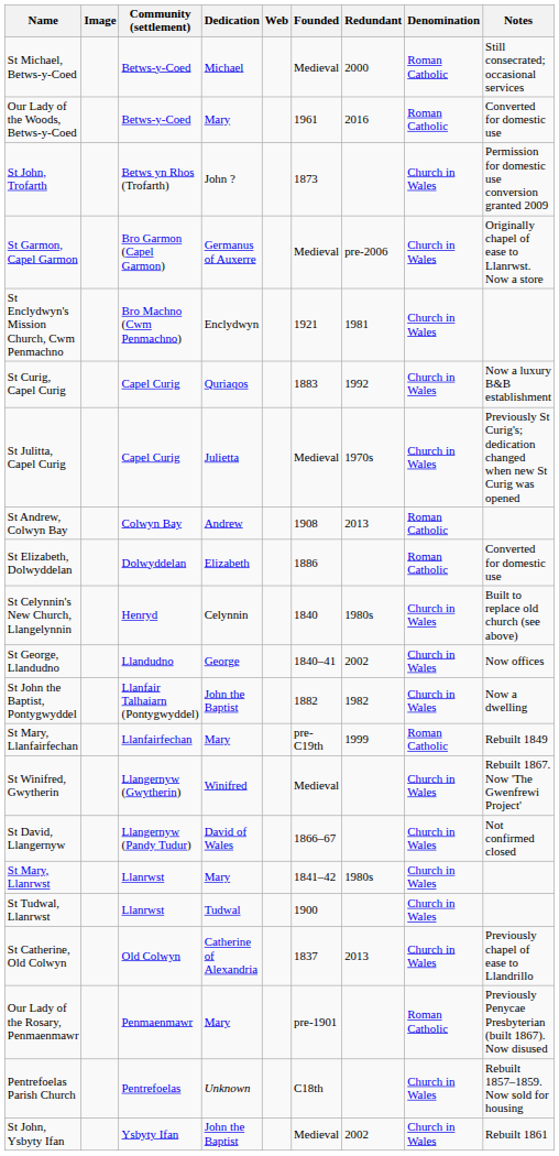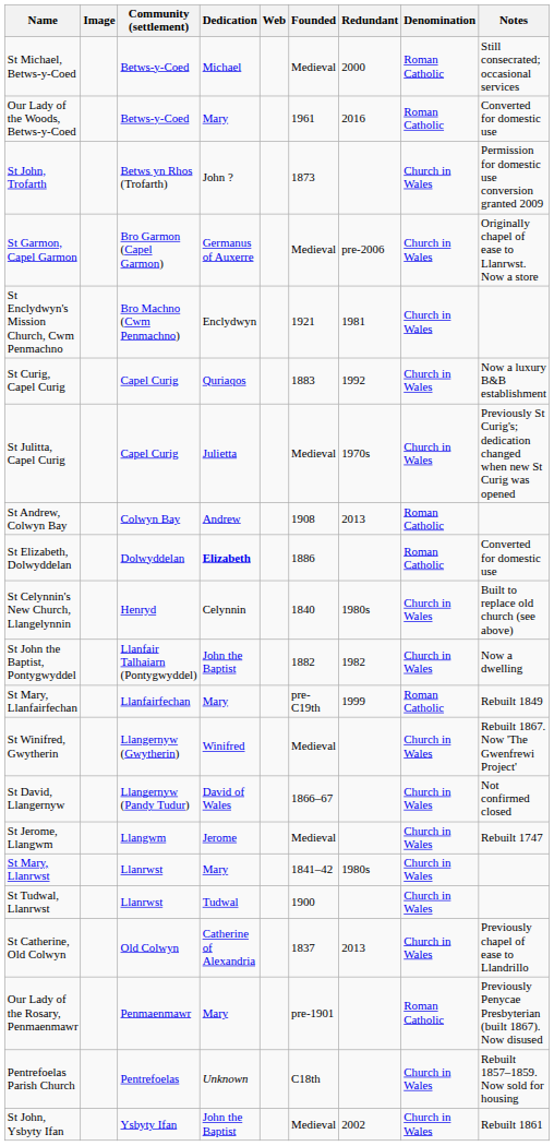 <table class="wikitable sortable">
 <tr>
 <th scope="col">Name</th>
 <th scope="col">Image</th>
 <th>Community (settlement)</th>
 <th>Dedication</th>
 <th>Web</th>
 <th scope="col">Founded</th>
 <th>Redundant</th>
 <th scope="col">Denomination</th>
 <th>Notes</th>
 </tr>
 <tr>
 <td>St Michael, Betws-y-Coed</td>
 <td></td>
 <td><a href='#'>Betws-y-Coed</a></td>
 <td><a href='#'>Michael</a></td>
 <td></td>
 <td>Medieval</td>
 <td>2000</td>
 <td><a href='#'>Roman Catholic</a></td>
 <td>Still consecrated; occasional services</td>
 </tr>
 <tr>
 <td>Our Lady of the Woods, Betws-y-Coed</td>
 <td></td>
 <td><a href='#'>Betws-y-Coed</a></td>
 <td><a href='#'>Mary</a></td>
 <td></td>
 <td>1961</td>
 <td>2016</td>
 <td><a href='#'>Roman Catholic</a></td>
 <td>Converted for domestic use</td>
 </tr>
 <tr>
 <td><a href='#'>St John, Trofarth</a></td>
 <td></td>
 <td><a href='#'>Betws yn Rhos</a> (Trofarth)</td>
 <td>John ?</td>
 <td></td>
 <td>1873</td>
 <td></td>
 <td><a href='#'>Church in Wales</a></td>
 <td>Permission for domestic use conversion granted 2009</td>
 </tr>
 <tr>
 <td><a href='#'>St Garmon, Capel Garmon</a></td>
 <td></td>
 <td><a href='#'>Bro Garmon</a> (<a href='#'>Capel Garmon</a>)</td>
 <td><a href='#'>Germanus of Auxerre</a></td>
 <td></td>
 <td>Medieval</td>
 <td>pre-2006</td>
 <td><a href='#'>Church in Wales</a></td>
 <td>Originally chapel of ease to Llanrwst. Now a store</td>
 </tr>
 <tr>
 <td>St Enclydwyn's Mission Church, Cwm Penmachno</td>
 <td></td>
 <td><a href='#'>Bro Machno</a> (<a href='#'>Cwm Penmachno</a>)</td>
 <td>Enclydwyn</td>
 <td></td>
 <td>1921</td>
 <td>1981</td>
 <td><a href='#'>Church in Wales</a></td>
 <td></td>
 </tr>
 <tr>
 <td>St Curig, Capel Curig</td>
 <td></td>
 <td><a href='#'>Capel Curig</a></td>
 <td><a href='#'>Quriaqos</a></td>
 <td></td>
 <td>1883</td>
 <td>1992</td>
 <td><a href='#'>Church in Wales</a></td>
 <td>Now a luxury B&B establishment</td>
 </tr>
 <tr>
 <td>St Julitta, Capel Curig</td>
 <td></td>
 <td><a href='#'>Capel Curig</a></td>
 <td><a href='#'>Julietta</a></td>
 <td></td>
 <td>Medieval</td>
 <td>1970s</td>
 <td><a href='#'>Church in Wales</a></td>
 <td>Previously St Curig's; dedication changed when new St Curig was opened</td>
 </tr>
 <tr>
 <td>St Andrew, Colwyn Bay</td>
 <td></td>
 <td><a href='#'>Colwyn Bay</a></td>
 <td><a href='#'>Andrew</a></td>
 <td></td>
 <td>1908</td>
 <td>2013</td>
 <td><a href='#'>Roman Catholic</a></td>
 <td></td>
 </tr>
 <tr>
 <td>St Elizabeth, Dolwyddelan</td>
 <td></td>
 <td><a href='#'>Dolwyddelan</a></td>
-<td><a href='#'>Elizabeth</a></td>
+<td><strong><a href='#'>Elizabeth</a></strong></td>
 <td></td>
 <td>1886</td>
 <td></td>
 <td><a href='#'>Roman Catholic</a></td>
 <td>Converted for domestic use</td>
 </tr>
 <tr>
 <td>St Celynnin's New Church, Llangelynnin</td>
 <td></td>
 <td><a href='#'>Henryd</a></td>
 <td>Celynnin</td>
 <td></td>
 <td>1840</td>
 <td>1980s</td>
 <td><a href='#'>Church in Wales</a></td>
 <td>Built to replace old church (see above)</td>
-</tr>
-<tr>
-<td>St George, Llandudno</td>
-<td></td>
-<td><a href='#'>Llandudno</a></td>
-<td><a href='#'>George</a></td>
-<td></td>
-<td>1840–41</td>
-<td>2002</td>
-<td><a href='#'>Church in Wales</a></td>
-<td>Now offices</td>
 </tr>
 <tr>
 <td>St John the Baptist, Pontygwyddel</td>
 <td></td>
 <td><a href='#'>Llanfair Talhaiarn</a> (Pontygwyddel)</td>
 <td><a href='#'>John the Baptist</a></td>
 <td></td>
 <td>1882</td>
 <td>1982</td>
 <td><a href='#'>Church in Wales</a></td>
 <td>Now a dwelling</td>
 </tr>
 <tr>
 <td>St Mary, Llanfairfechan</td>
 <td></td>
 <td><a href='#'>Llanfairfechan</a></td>
 <td><a href='#'>Mary</a></td>
 <td></td>
 <td>pre-C19th</td>
 <td>1999</td>
 <td><a href='#'>Roman Catholic</a></td>
 <td>Rebuilt 1849</td>
 </tr>
 <tr>
 <td>St Winifred, Gwytherin</td>
 <td></td>
 <td><a href='#'>Llangernyw</a> (<a href='#'>Gwytherin</a>)</td>
 <td><a href='#'>Winifred</a></td>
 <td></td>
 <td>Medieval</td>
 <td></td>
 <td><a href='#'>Church in Wales</a></td>
 <td>Rebuilt 1867. Now 'The Gwenfrewi Project'</td>
 </tr>
 <tr>
 <td>St David, Llangernyw</td>
 <td></td>
 <td><a href='#'>Llangernyw</a> (<a href='#'>Pandy Tudur</a>)</td>
 <td><a href='#'>David of Wales</a></td>
 <td></td>
 <td>1866–67</td>
 <td></td>
 <td><a href='#'>Church in Wales</a></td>
 <td>Not confirmed closed</td>
+</tr>
+<tr>
+<td>St Jerome, Llangwm</td>
+<td></td>
+<td><a href='#'>Llangwm</a></td>
+<td><a href='#'>Jerome</a></td>
+<td></td>
+<td>Medieval</td>
+<td></td>
+<td><a href='#'>Church in Wales</a></td>
+<td>Rebuilt 1747</td>
 </tr>
 <tr>
 <td><a href='#'>St Mary, Llanrwst</a></td>
 <td></td>
 <td><a href='#'>Llanrwst</a></td>
 <td><a href='#'>Mary</a></td>
 <td></td>
 <td>1841–42</td>
 <td>1980s</td>
 <td><a href='#'>Church in Wales</a></td>
 <td></td>
 </tr>
 <tr>
 <td>St Tudwal, Llanrwst</td>
 <td></td>
 <td><a href='#'>Llanrwst</a></td>
 <td><a href='#'>Tudwal</a></td>
 <td></td>
 <td>1900</td>
 <td></td>
 <td><a href='#'>Church in Wales</a></td>
 <td></td>
 </tr>
 <tr>
 <td>St Catherine, Old Colwyn</td>
 <td></td>
 <td><a href='#'>Old Colwyn</a></td>
 <td><a href='#'>Catherine of Alexandria</a></td>
 <td></td>
 <td>1837</td>
 <td>2013</td>
 <td><a href='#'>Church in Wales</a></td>
 <td>Previously chapel of ease to Llandrillo</td>
 </tr>
 <tr>
 <td>Our Lady of the Rosary, Penmaenmawr</td>
 <td></td>
 <td><a href='#'>Penmaenmawr</a></td>
 <td><a href='#'>Mary</a></td>
 <td></td>
 <td>pre-1901</td>
 <td></td>
 <td><a href='#'>Roman Catholic</a></td>
 <td>Previously Penycae Presbyterian (built 1867). Now disused</td>
 </tr>
 <tr>
 <td>Pentrefoelas Parish Church</td>
 <td></td>
 <td><a href='#'>Pentrefoelas</a></td>
 <td><em>Unknown</em></td>
 <td></td>
 <td>C18th</td>
 <td></td>
 <td><a href='#'>Church in Wales</a></td>
 <td>Rebuilt 1857–1859. Now sold for housing</td>
 </tr>
 <tr>
 <td>St John, Ysbyty Ifan</td>
 <td></td>
 <td><a href='#'>Ysbyty Ifan</a></td>
 <td><a href='#'>John the Baptist</a></td>
 <td></td>
 <td>Medieval</td>
 <td>2002</td>
 <td><a href='#'>Church in Wales</a></td>
 <td>Rebuilt 1861</td>
 </tr>
 </table>
